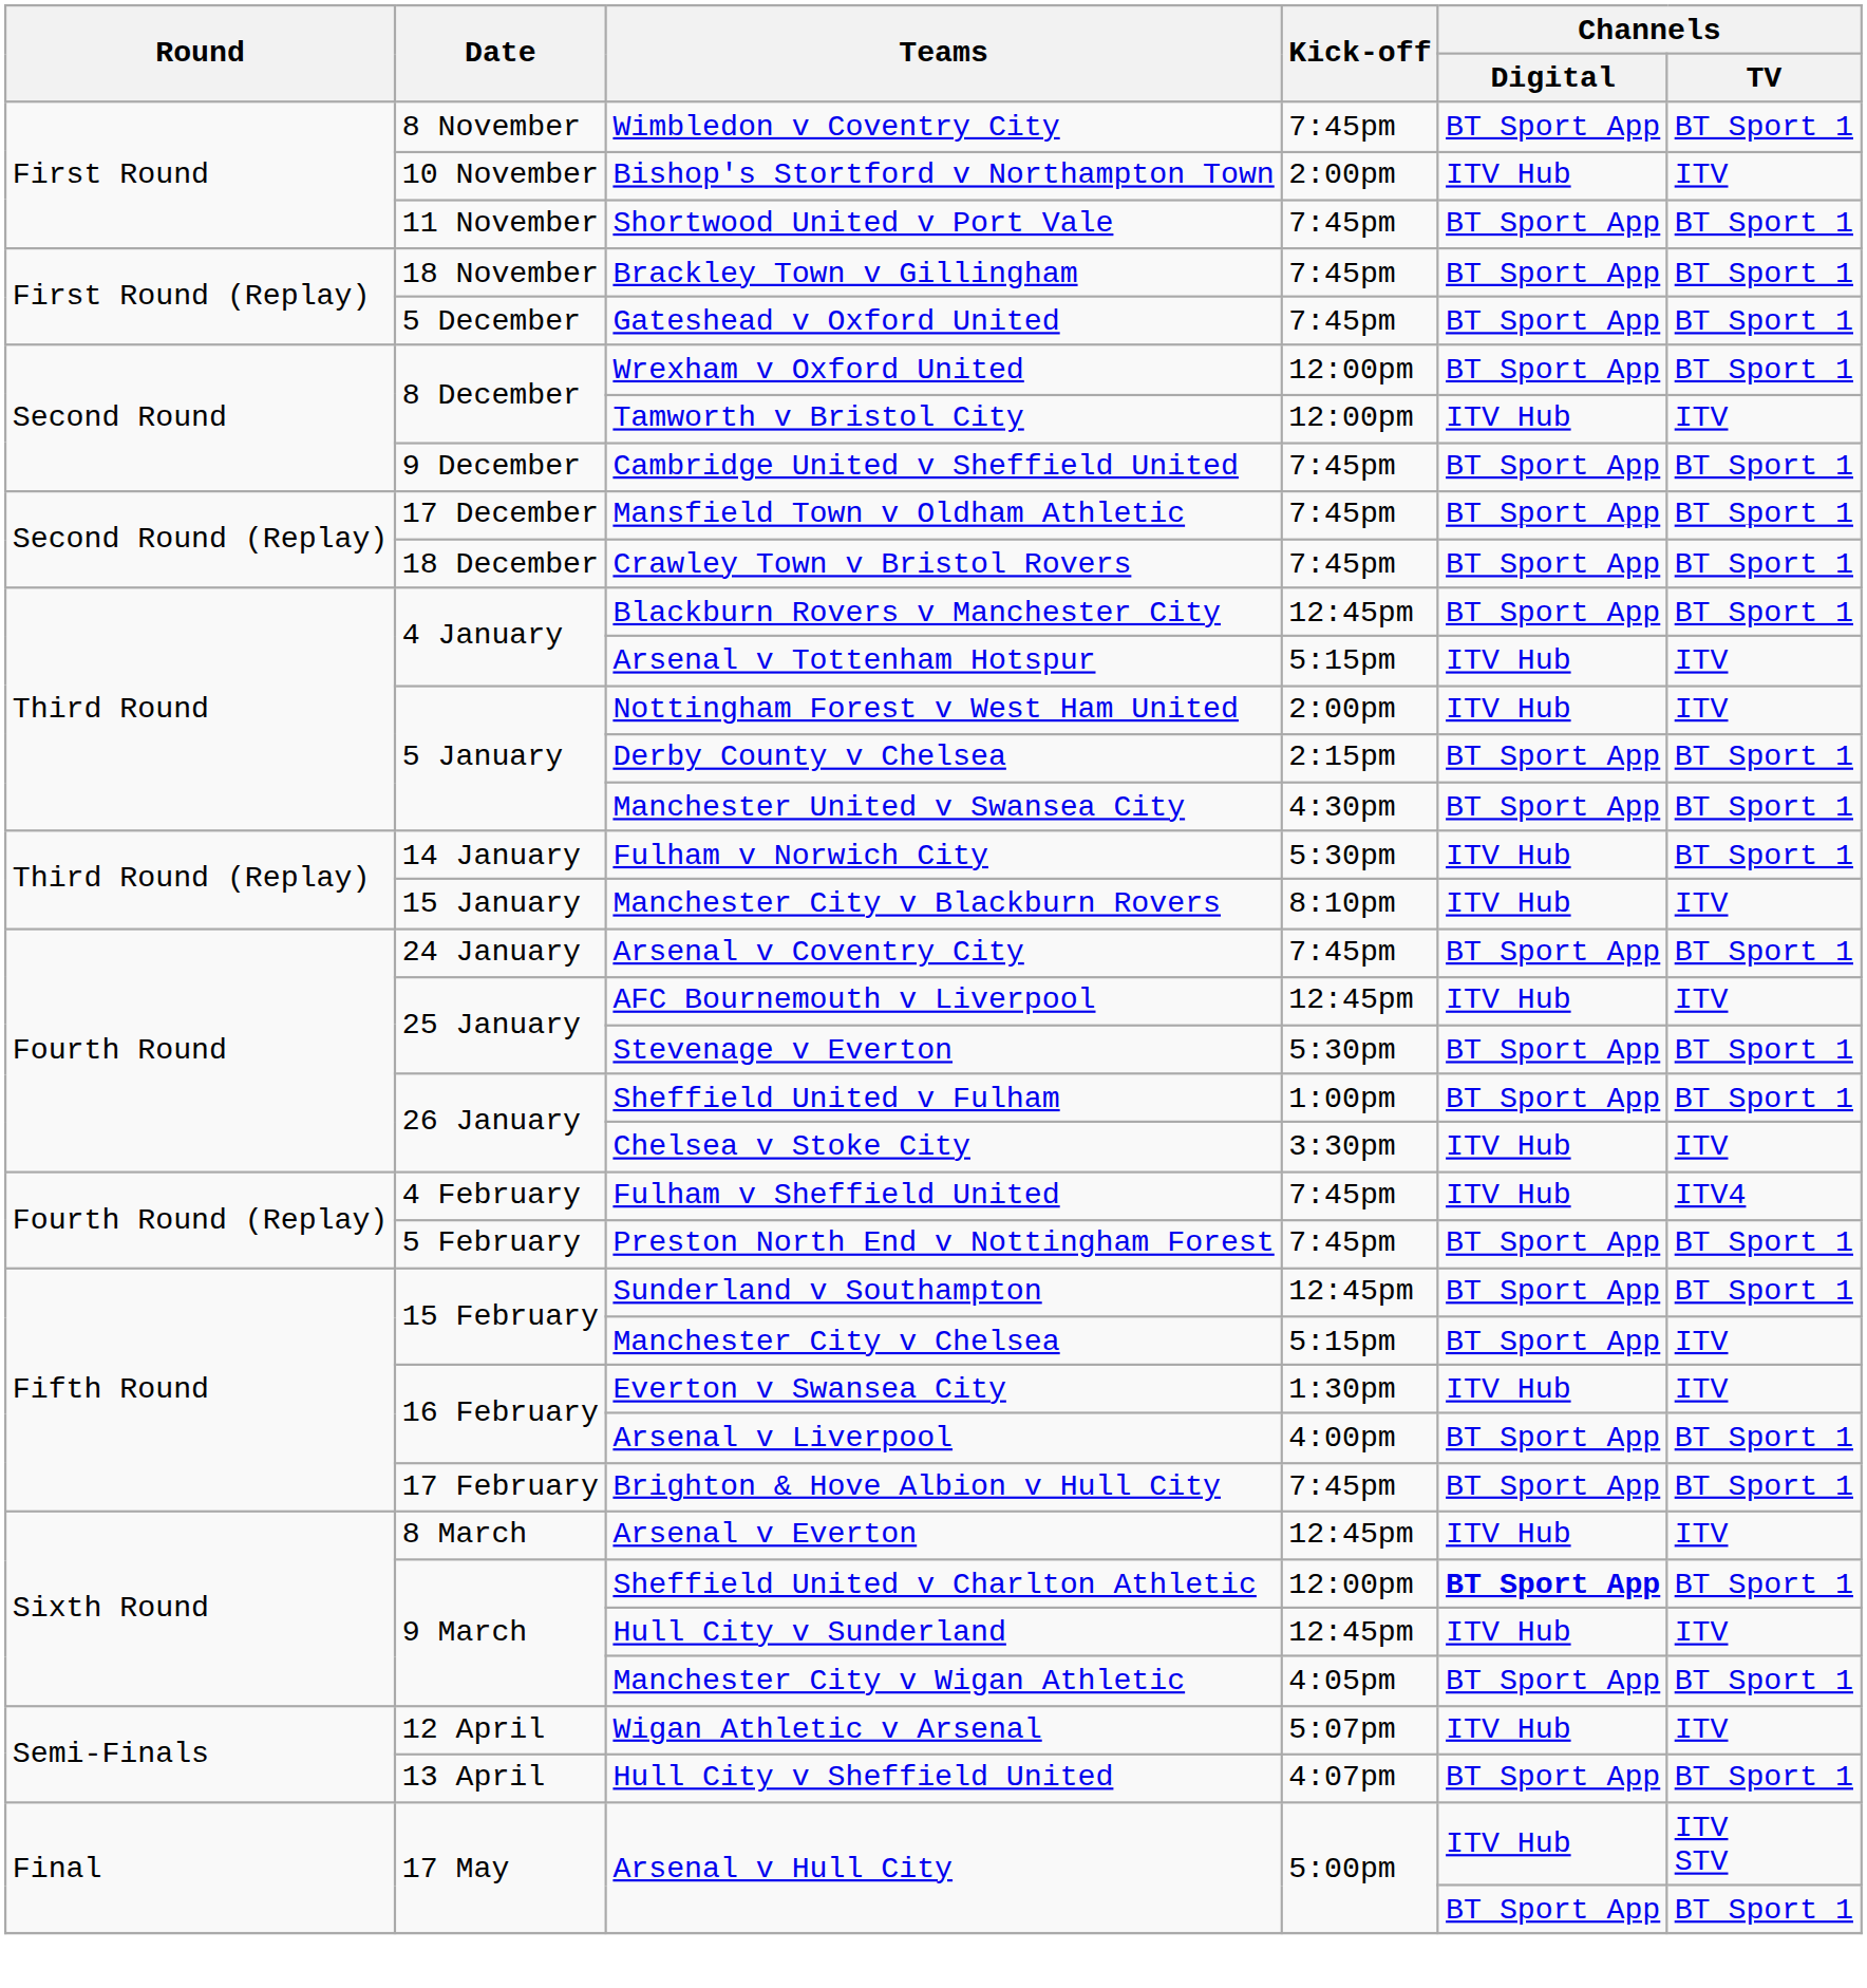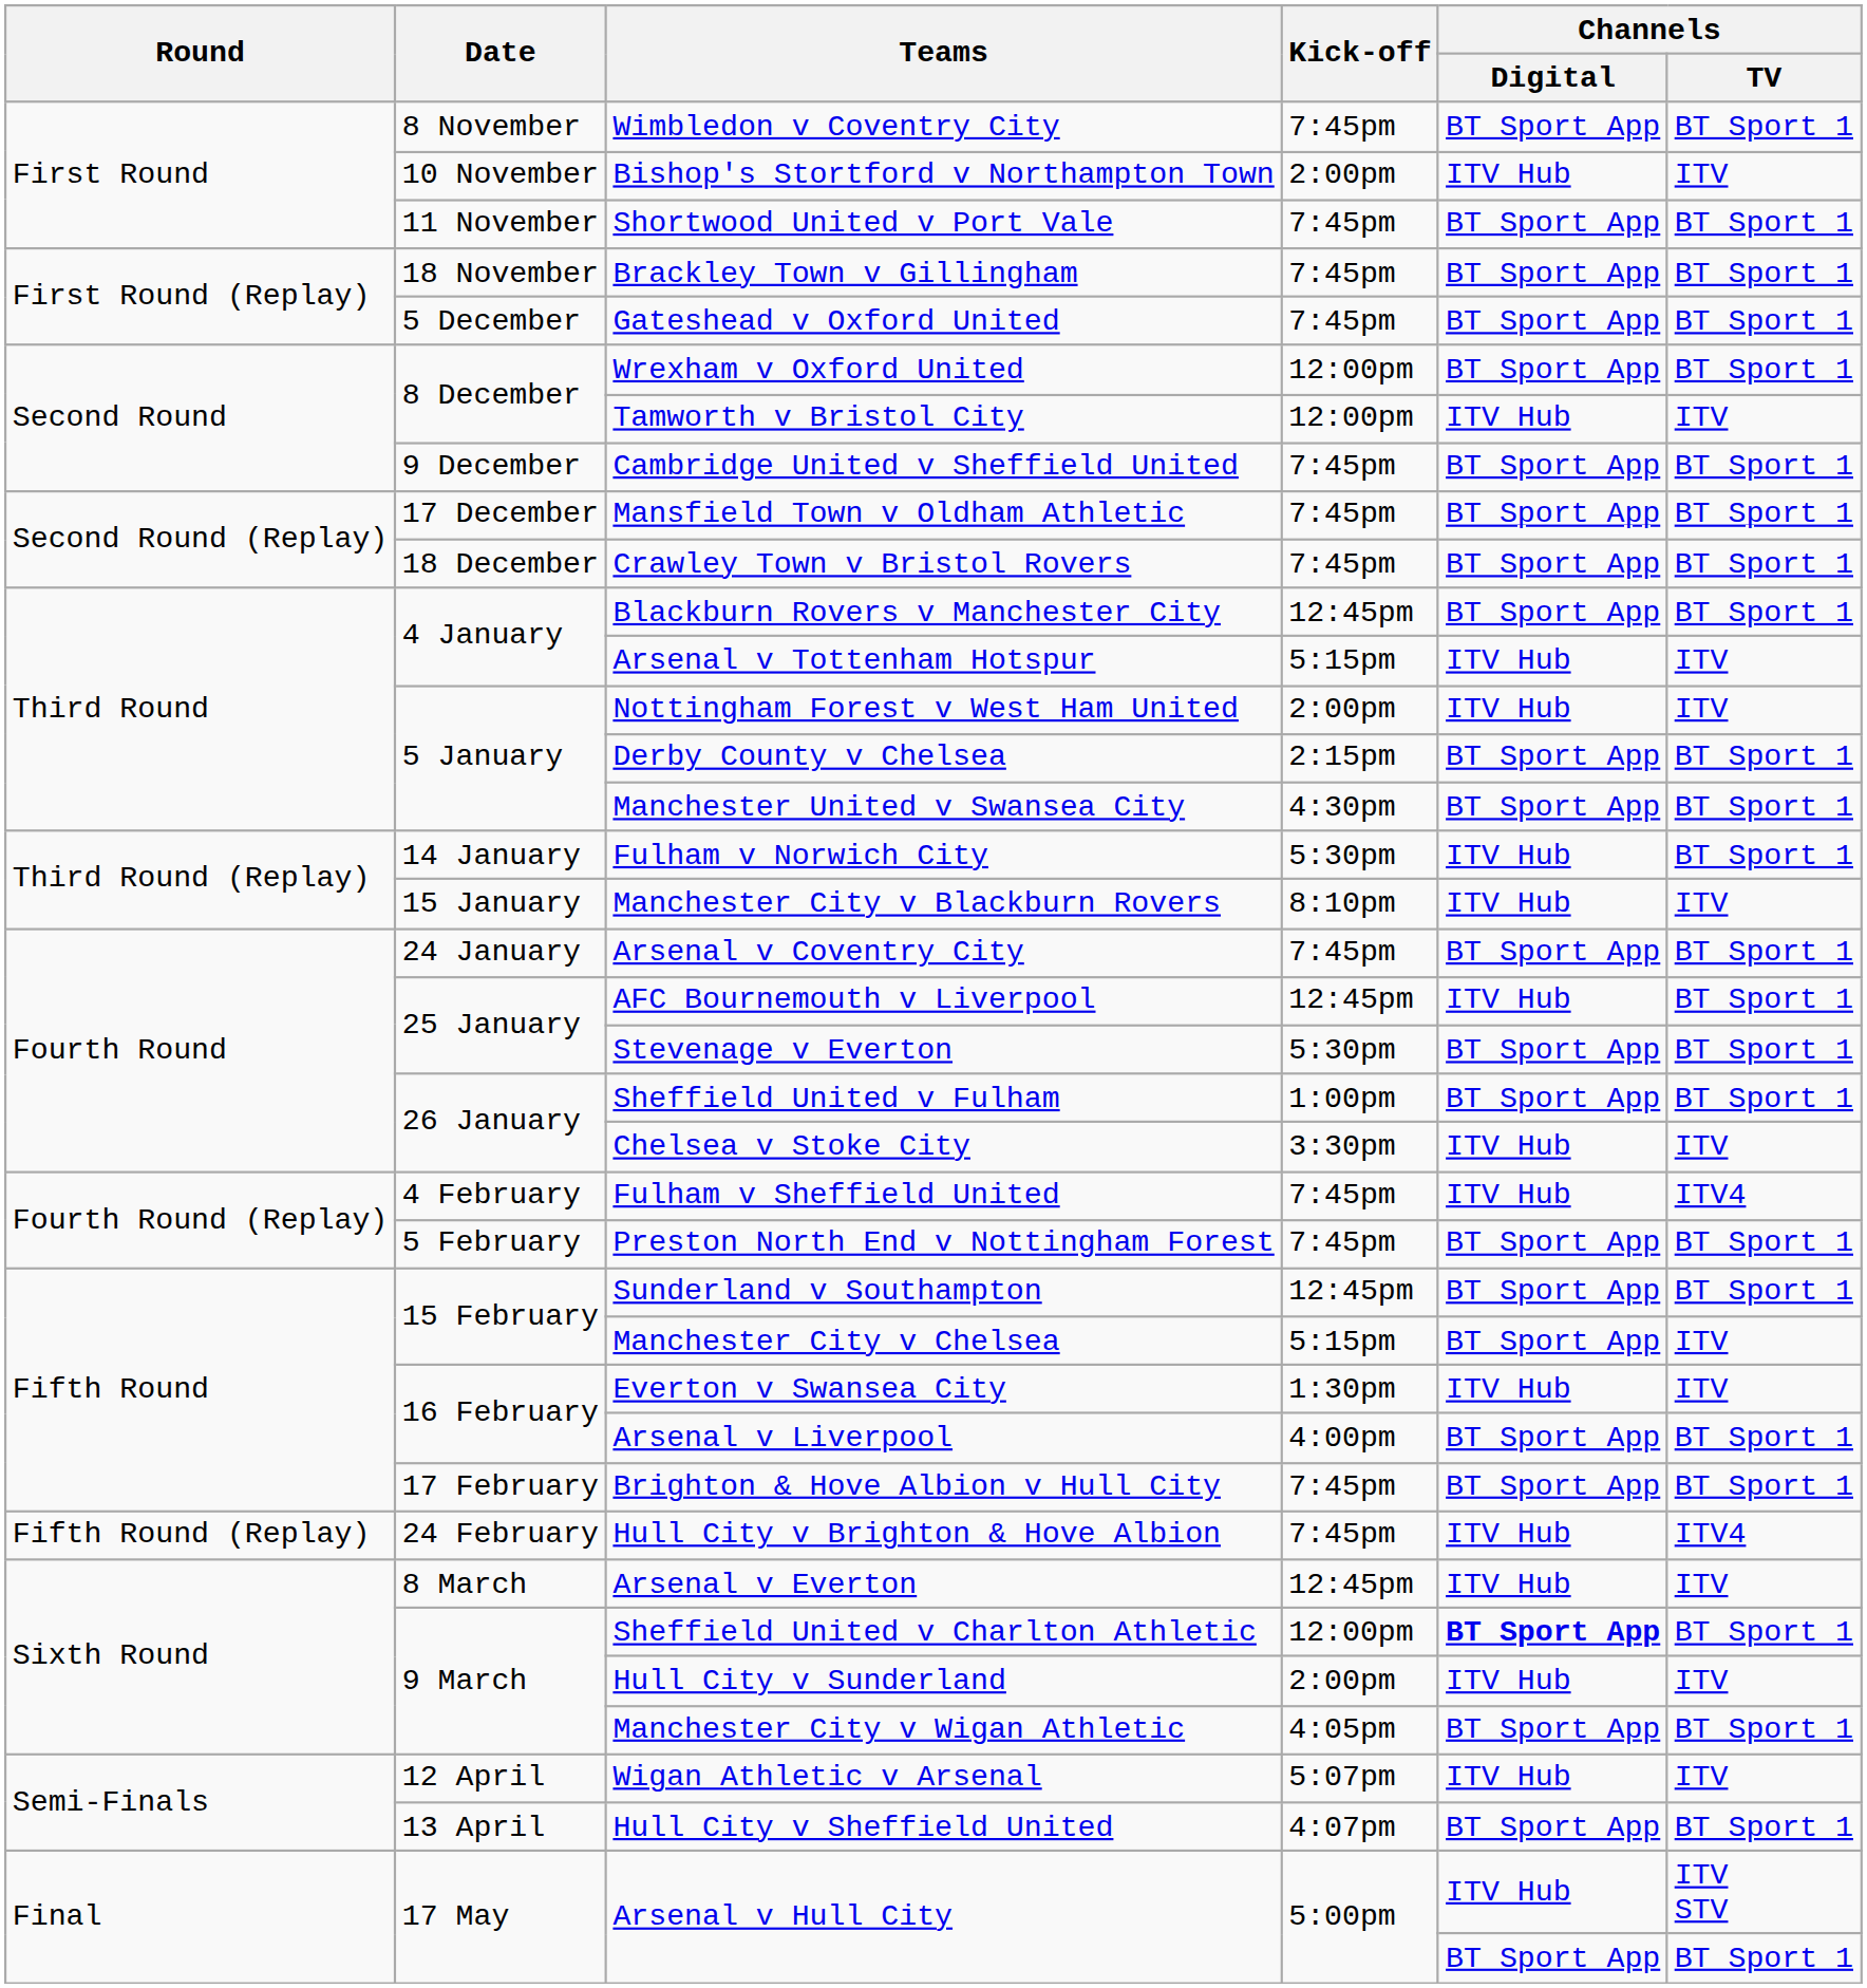 <table class="wikitable">
 <tr>
 <th rowspan=2>Round</th>
 <th rowspan=2>Date</th>
 <th rowspan=2>Teams</th>
 <th rowspan=2>Kick-off</th>
 <th colspan=2>Channels</th>
 </tr>
 <tr>
 <th>Digital</th>
 <th>TV</th>
 </tr>
 <tr>
 <td rowspan=3>First Round</td>
 <td>8 November</td>
 <td><a href='#'>Wimbledon v Coventry City</a></td>
 <td>7:45pm</td>
 <td><a href='#'>BT Sport App</a></td>
 <td><a href='#'>BT Sport 1</a></td>
 </tr>
 <tr>
 <td>10 November</td>
 <td><a href='#'>Bishop's Stortford v Northampton Town</a></td>
 <td>2:00pm</td>
 <td><a href='#'>ITV Hub</a></td>
 <td><a href='#'>ITV</a></td>
 </tr>
 <tr>
 <td>11 November</td>
 <td><a href='#'>Shortwood United v Port Vale</a></td>
 <td>7:45pm</td>
 <td><a href='#'>BT Sport App</a></td>
 <td><a href='#'>BT Sport 1</a></td>
 </tr>
 <tr>
 <td rowspan=2>First Round (Replay)</td>
 <td>18 November</td>
 <td><a href='#'>Brackley Town v Gillingham</a></td>
 <td>7:45pm</td>
 <td><a href='#'>BT Sport App</a></td>
 <td><a href='#'>BT Sport 1</a></td>
 </tr>
 <tr>
 <td>5 December</td>
 <td><a href='#'>Gateshead v Oxford United</a></td>
 <td>7:45pm</td>
 <td><a href='#'>BT Sport App</a></td>
 <td><a href='#'>BT Sport 1</a></td>
 </tr>
 <tr>
 <td rowspan=3>Second Round</td>
 <td rowspan=2>8 December</td>
 <td><a href='#'>Wrexham v Oxford United</a></td>
 <td>12:00pm</td>
 <td><a href='#'>BT Sport App</a></td>
 <td><a href='#'>BT Sport 1</a></td>
 </tr>
 <tr>
 <td><a href='#'>Tamworth v Bristol City</a></td>
 <td>12:00pm</td>
 <td><a href='#'>ITV Hub</a></td>
 <td><a href='#'>ITV</a></td>
 </tr>
 <tr>
 <td>9 December</td>
 <td><a href='#'>Cambridge United v Sheffield United</a></td>
 <td>7:45pm</td>
 <td><a href='#'>BT Sport App</a></td>
 <td><a href='#'>BT Sport 1</a></td>
 </tr>
 <tr>
 <td rowspan=2>Second Round (Replay)</td>
 <td>17 December</td>
 <td><a href='#'>Mansfield Town v Oldham Athletic</a></td>
 <td>7:45pm</td>
 <td><a href='#'>BT Sport App</a></td>
 <td><a href='#'>BT Sport 1</a></td>
 </tr>
 <tr>
 <td>18 December</td>
 <td><a href='#'>Crawley Town v Bristol Rovers</a></td>
 <td>7:45pm</td>
 <td><a href='#'>BT Sport App</a></td>
 <td><a href='#'>BT Sport 1</a></td>
 </tr>
 <tr>
 <td rowspan=5>Third Round</td>
 <td rowspan=2>4 January</td>
 <td><a href='#'>Blackburn Rovers v Manchester City</a></td>
 <td>12:45pm</td>
 <td><a href='#'>BT Sport App</a></td>
 <td><a href='#'>BT Sport 1</a></td>
 </tr>
 <tr>
 <td><a href='#'>Arsenal v Tottenham Hotspur</a></td>
 <td>5:15pm</td>
 <td><a href='#'>ITV Hub</a></td>
 <td><a href='#'>ITV</a></td>
 </tr>
 <tr>
 <td rowspan=3>5 January</td>
 <td><a href='#'>Nottingham Forest v West Ham United</a></td>
 <td>2:00pm</td>
 <td><a href='#'>ITV Hub</a></td>
 <td><a href='#'>ITV</a></td>
 </tr>
 <tr>
 <td><a href='#'>Derby County v Chelsea</a></td>
 <td>2:15pm</td>
 <td><a href='#'>BT Sport App</a></td>
 <td><a href='#'>BT Sport 1</a></td>
 </tr>
 <tr>
 <td><a href='#'>Manchester United v Swansea City</a></td>
 <td>4:30pm</td>
 <td><a href='#'>BT Sport App</a></td>
 <td><a href='#'>BT Sport 1</a></td>
 </tr>
 <tr>
 <td rowspan=2>Third Round (Replay)</td>
 <td>14 January</td>
 <td><a href='#'>Fulham v Norwich City</a></td>
 <td>5:30pm</td>
 <td><a href='#'>ITV Hub</a></td>
 <td><a href='#'>BT Sport 1</a></td>
 </tr>
 <tr>
 <td>15 January</td>
 <td><a href='#'>Manchester City v Blackburn Rovers</a></td>
 <td>8:10pm</td>
 <td><a href='#'>ITV Hub</a></td>
 <td><a href='#'>ITV</a></td>
 </tr>
 <tr>
 <td rowspan=5>Fourth Round</td>
 <td>24 January</td>
 <td><a href='#'>Arsenal v Coventry City</a></td>
 <td>7:45pm</td>
 <td><a href='#'>BT Sport App</a></td>
 <td><a href='#'>BT Sport 1</a></td>
 </tr>
 <tr>
 <td rowspan=2>25 January</td>
 <td><a href='#'>AFC Bournemouth v Liverpool</a></td>
 <td>12:45pm</td>
 <td><a href='#'>ITV Hub</a></td>
-<td><a href='#'>ITV</a></td>
+<td><a href='#'>BT Sport 1</a></td>
 </tr>
 <tr>
 <td><a href='#'>Stevenage v Everton</a></td>
 <td>5:30pm</td>
 <td><a href='#'>BT Sport App</a></td>
 <td><a href='#'>BT Sport 1</a></td>
 </tr>
 <tr>
 <td rowspan=2>26 January</td>
 <td><a href='#'>Sheffield United v Fulham</a></td>
 <td>1:00pm</td>
 <td><a href='#'>BT Sport App</a></td>
 <td><a href='#'>BT Sport 1</a></td>
 </tr>
 <tr>
 <td><a href='#'>Chelsea v Stoke City</a></td>
 <td>3:30pm</td>
 <td><a href='#'>ITV Hub</a></td>
 <td><a href='#'>ITV</a></td>
 </tr>
 <tr>
 <td rowspan=2>Fourth Round (Replay)</td>
 <td>4 February</td>
 <td><a href='#'>Fulham v Sheffield United</a></td>
 <td>7:45pm</td>
 <td><a href='#'>ITV Hub</a></td>
 <td><a href='#'>ITV4</a></td>
 </tr>
 <tr>
 <td>5 February</td>
 <td><a href='#'>Preston North End v Nottingham Forest</a></td>
 <td>7:45pm</td>
 <td><a href='#'>BT Sport App</a></td>
 <td><a href='#'>BT Sport 1</a></td>
 </tr>
 <tr>
 <td rowspan=5>Fifth Round</td>
 <td rowspan=2>15 February</td>
 <td><a href='#'>Sunderland v Southampton</a></td>
 <td>12:45pm</td>
 <td><a href='#'>BT Sport App</a></td>
 <td><a href='#'>BT Sport 1</a></td>
 </tr>
 <tr>
 <td><a href='#'>Manchester City v Chelsea</a></td>
 <td>5:15pm</td>
 <td><a href='#'>BT Sport App</a></td>
 <td><a href='#'>ITV</a></td>
 </tr>
 <tr>
 <td rowspan=2>16 February</td>
 <td><a href='#'>Everton v Swansea City</a></td>
 <td>1:30pm</td>
 <td><a href='#'>ITV Hub</a></td>
 <td><a href='#'>ITV</a></td>
 </tr>
 <tr>
 <td><a href='#'>Arsenal v Liverpool</a></td>
 <td>4:00pm</td>
 <td><a href='#'>BT Sport App</a></td>
 <td><a href='#'>BT Sport 1</a></td>
 </tr>
 <tr>
 <td>17 February</td>
 <td><a href='#'>Brighton & Hove Albion v Hull City</a></td>
 <td>7:45pm</td>
 <td><a href='#'>BT Sport App</a></td>
 <td><a href='#'>BT Sport 1</a></td>
 </tr>
 <tr>
+<td>Fifth Round (Replay)</td>
+<td>24 February</td>
+<td><a href='#'>Hull City v Brighton & Hove Albion</a></td>
+<td>7:45pm</td>
+<td><a href='#'>ITV Hub</a></td>
+<td><a href='#'>ITV4</a></td>
+</tr>
+<tr>
 <td rowspan=4>Sixth Round</td>
 <td>8 March</td>
 <td><a href='#'>Arsenal v Everton</a></td>
 <td>12:45pm</td>
 <td><a href='#'>ITV Hub</a></td>
 <td><a href='#'>ITV</a></td>
 </tr>
 <tr>
 <td rowspan=3>9 March</td>
 <td><a href='#'>Sheffield United v Charlton Athletic</a></td>
 <td>12:00pm</td>
 <td><strong><a href='#'>BT Sport App</a></strong></td>
 <td><a href='#'>BT Sport 1</a></td>
 </tr>
 <tr>
 <td><a href='#'>Hull City v Sunderland</a></td>
-<td>12:45pm</td>
+<td>2:00pm</td>
 <td><a href='#'>ITV Hub</a></td>
 <td><a href='#'>ITV</a></td>
 </tr>
 <tr>
 <td><a href='#'>Manchester City v Wigan Athletic</a></td>
 <td>4:05pm</td>
 <td><a href='#'>BT Sport App</a></td>
 <td><a href='#'>BT Sport 1</a></td>
 </tr>
 <tr>
 <td rowspan=2>Semi-Finals</td>
 <td>12 April</td>
 <td><a href='#'>Wigan Athletic v Arsenal</a></td>
 <td>5:07pm</td>
 <td><a href='#'>ITV Hub</a></td>
 <td><a href='#'>ITV</a></td>
 </tr>
 <tr>
 <td>13 April</td>
 <td><a href='#'>Hull City v Sheffield United</a></td>
 <td>4:07pm</td>
 <td><a href='#'>BT Sport App</a></td>
 <td><a href='#'>BT Sport 1</a></td>
 </tr>
 <tr>
 <td rowspan=2>Final</td>
 <td rowspan=2>17 May</td>
 <td rowspan=2><a href='#'>Arsenal v Hull City</a></td>
 <td rowspan=2>5:00pm</td>
 <td><a href='#'>ITV Hub</a></td>
 <td><a href='#'>ITV</a> <br> <a href='#'>STV</a></td>
 </tr>
 <tr>
 <td><a href='#'>BT Sport App</a></td>
 <td><a href='#'>BT Sport 1</a></td>
 </tr>
 <tr>
 </tr>
 </table>
